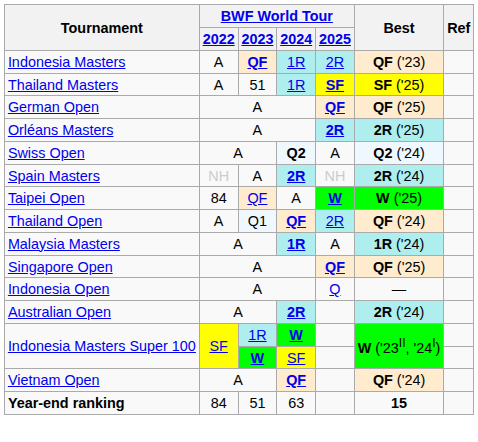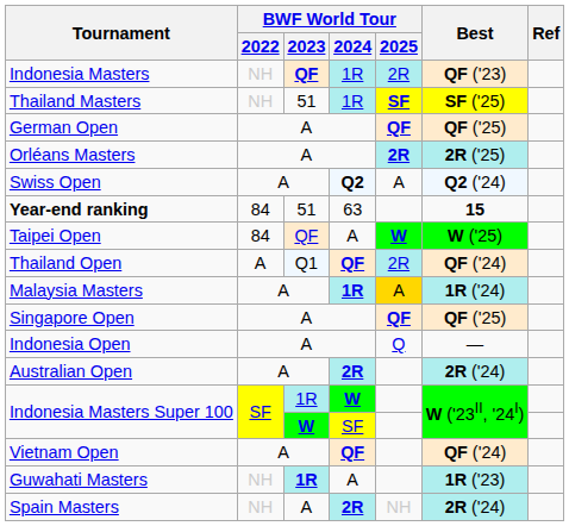 <table class="wikitable" style="font-size: 90%; text-align:center">
 <tr>
 <th rowspan="2">Tournament</th>
 <th colspan="4"><a href='#'>BWF World Tour</a></th>
 <th rowspan="2">Best</th>
 <th rowspan="2">Ref</th>
 </tr>
 <tr>
 <th><a href='#'>2022</a></th>
 <th><a href='#'>2023</a></th>
 <th><a href='#'>2024</a></th>
 <th><a href='#'>2025</a></th>
 </tr>
 <tr>
 <td align=left><a href='#'>Indonesia Masters</a></td>
-<td>A</td>
+<td 2022; style=color:#ccc>NH</td>
 <td bgcolor=FFEBCD><strong><a href='#'>QF</a></strong></td>
 <td bgcolor=AFEEEE><a href='#'>1R</a></td>
 <td bgcolor=AFEEEE><a href='#'>2R</a></td>
 <td bgcolor=FFEBCD><strong>QF</strong> ('23)</td>
 <td></td>
 </tr>
 <tr>
 <td align=left><a href='#'>Thailand Masters</a></td>
-<td>A</td>
+<td style=color:#ccc>NH</td>
 <td 2023;>51</td>
 <td bgcolor=AFEEEE><a href='#'>1R</a></td>
 <td bgcolor=FFFF00><strong><a href='#'>SF</a></strong></td>
 <td bgcolor=FFFF00><strong>SF</strong> ('25)</td>
 <td></td>
 </tr>
 <tr>
 <td align=left><a href='#'>German Open</a></td>
 <td colspan="3">A</td>
 <td bgcolor=FFEBCD><strong><a href='#'>QF</a></strong></td>
 <td bgcolor=FFEBCD><strong>QF</strong> ('25)</td>
 <td></td>
 </tr>
 <tr>
 <td align=left><a href='#'>Orléans Masters</a></td>
 <td colspan="3">A</td>
 <td bgcolor=AFEEEE><strong><a href='#'>2R</a></strong></td>
 <td bgcolor=AFEEEE><strong>2R</strong> ('25)</td>
 <td></td>
 </tr>
 <tr>
 <td align=left><a href='#'>Swiss Open</a></td>
 <td colspan="2">A</td>
 <td 2024; bgcolor=F0F8FF><strong>Q2</strong></td>
 <td>A</td>
 <td bgcolor=F0F8FF><strong>Q2</strong> ('24)</td>
 <td></td>
 </tr>
 <tr>
-<td align=left><a href='#'>Spain Masters</a></td>
-<td 2022; style=color:#ccc>NH</td>
-<td>A</td>
-<td bgcolor=AFEEEE><strong><a href='#'>2R</a></strong></td>
-<td 2025; style=color:#ccc>NH</td>
-<td bgcolor=AFEEEE><strong>2R</strong> ('24)</td>
+<td align=left><strong>Year-end ranking</strong></td>
+<td 2022;>84</td>
+<td 2023;>51</td>
+<td 2024;>63</td>
+<td 2025;></td>
+<td Best;><strong>15</strong></td>
 <td></td>
 </tr>
 <tr>
 <td align=left><a href='#'>Taipei Open</a></td>
 <td 2022;>84</td>
 <td bgcolor=FFEBCD><a href='#'>QF</a></td>
 <td>A</td>
 <td bgcolor=00FF00><strong><a href='#'>W</a></strong></td>
 <td bgcolor=00FF00><strong>W</strong> ('25)</td>
 <td></td>
 </tr>
 <tr>
 <td align=left><a href='#'>Thailand Open</a></td>
 <td>A</td>
 <td 2023; bgcolor=F0F8FF>Q1</td>
 <td bgcolor=FFEBCD><strong><a href='#'>QF</a></strong></td>
 <td bgcolor=AFEEEE><a href='#'>2R</a></td>
 <td bgcolor=FFEBCD><strong>QF</strong> ('24)</td>
 <td></td>
 </tr>
 <tr>
 <td align=left><a href='#'>Malaysia Masters</a></td>
 <td colspan="2">A</td>
 <td bgcolor=AFEEEE><strong><a href='#'>1R</a></strong></td>
-<td>A</td>
+<td style="background: gold;">A</td>
 <td bgcolor=AFEEEE><strong>1R</strong> ('24)</td>
 <td></td>
 </tr>
 <tr>
 <td align=left><a href='#'>Singapore Open</a></td>
 <td colspan="3">A</td>
 <td bgcolor=FFEBCD><strong><a href='#'>QF</a></strong></td>
 <td bgcolor=FFEBCD><strong>QF</strong> ('25)</td>
 <td></td>
 </tr>
 <tr>
 <td align=left><a href='#'>Indonesia Open</a></td>
 <td colspan="3">A</td>
 <td><a href='#'>Q</a></td>
 <td>—</td>
 <td></td>
 </tr>
 <tr>
 <td align=left><a href='#'>Australian Open</a></td>
 <td colspan="2">A</td>
 <td bgcolor=AFEEEE><strong><a href='#'>2R</a></strong></td>
 <td></td>
 <td bgcolor=AFEEEE><strong>2R</strong> ('24)</td>
 <td></td>
 </tr>
 <tr>
 <td rowspan="2" align=left><a href='#'>Indonesia Masters Super 100</a></td>
 <td rowspan="2" bgcolor=FFFF00><a href='#'>SF</a></td>
 <td bgcolor=AFEEEE><a href='#'>1R</a></td>
 <td bgcolor=00FF00><strong><a href='#'>W</a></strong></td>
 <td></td>
 <td rowspan="2" bgcolor=00FF00><strong>W</strong> ('23<sup>II</sup>, '24<sup>I</sup>)</td>
 <td></td>
 </tr>
 <tr>
 <td bgcolor=00FF00><strong><a href='#'>W</a></strong></td>
 <td bgcolor=FFFF00><a href='#'>SF</a></td>
 <td></td>
 <td></td>
 </tr>
 <tr>
 <td align=left><a href='#'>Vietnam Open</a></td>
 <td colspan="2">A</td>
 <td bgcolor=FFEBCD><strong><a href='#'>QF</a></strong></td>
 <td></td>
 <td bgcolor=FFEBCD><strong>QF</strong> ('24)</td>
 <td></td>
 </tr>
 <tr>
-<td align=left><strong>Year-end ranking</strong></td>
-<td 2022;>84</td>
-<td 2023;>51</td>
-<td 2024;>63</td>
-<td 2025;></td>
-<td Best;><strong>15</strong></td>
+<td align=left><a href='#'>Guwahati Masters</a></td>
+<td style=color:#ccc>NH</td>
+<td bgcolor=AFEEEE><strong><a href='#'>1R</a></strong></td>
+<td>A</td>
+<td></td>
+<td bgcolor=AFEEEE><strong>1R</strong> ('23)</td>
+<td></td>
+</tr>
+<tr>
+<td align=left><a href='#'>Spain Masters</a></td>
+<td 2022; style=color:#ccc>NH</td>
+<td>A</td>
+<td bgcolor=AFEEEE><strong><a href='#'>2R</a></strong></td>
+<td 2025; style=color:#ccc>NH</td>
+<td bgcolor=AFEEEE><strong>2R</strong> ('24)</td>
 <td></td>
 </tr>
 </table>
